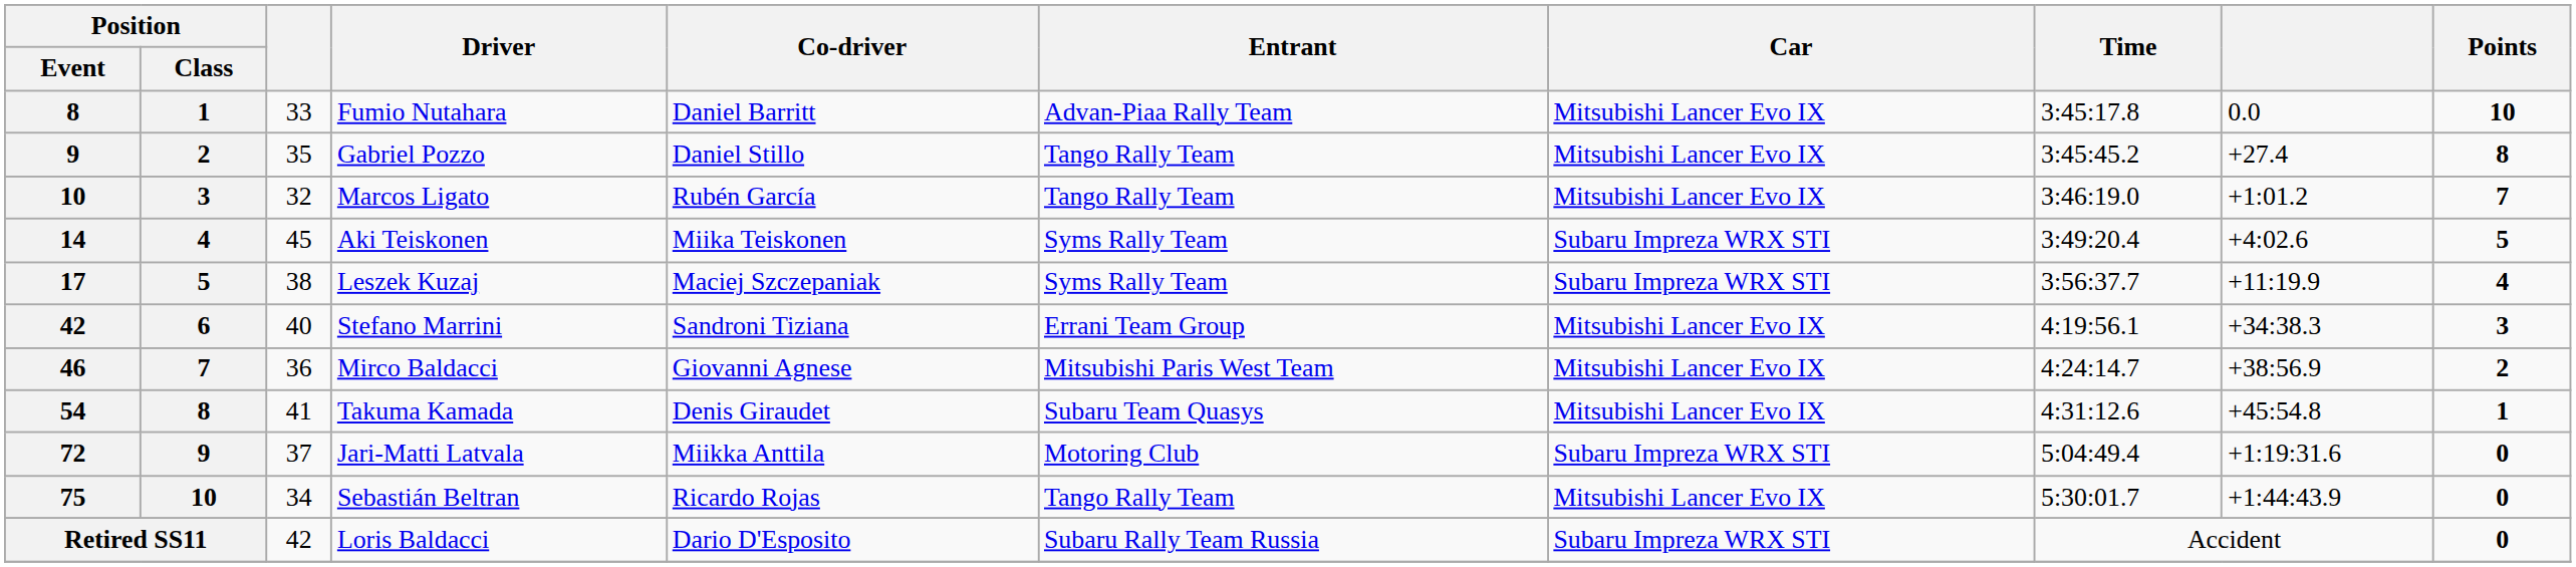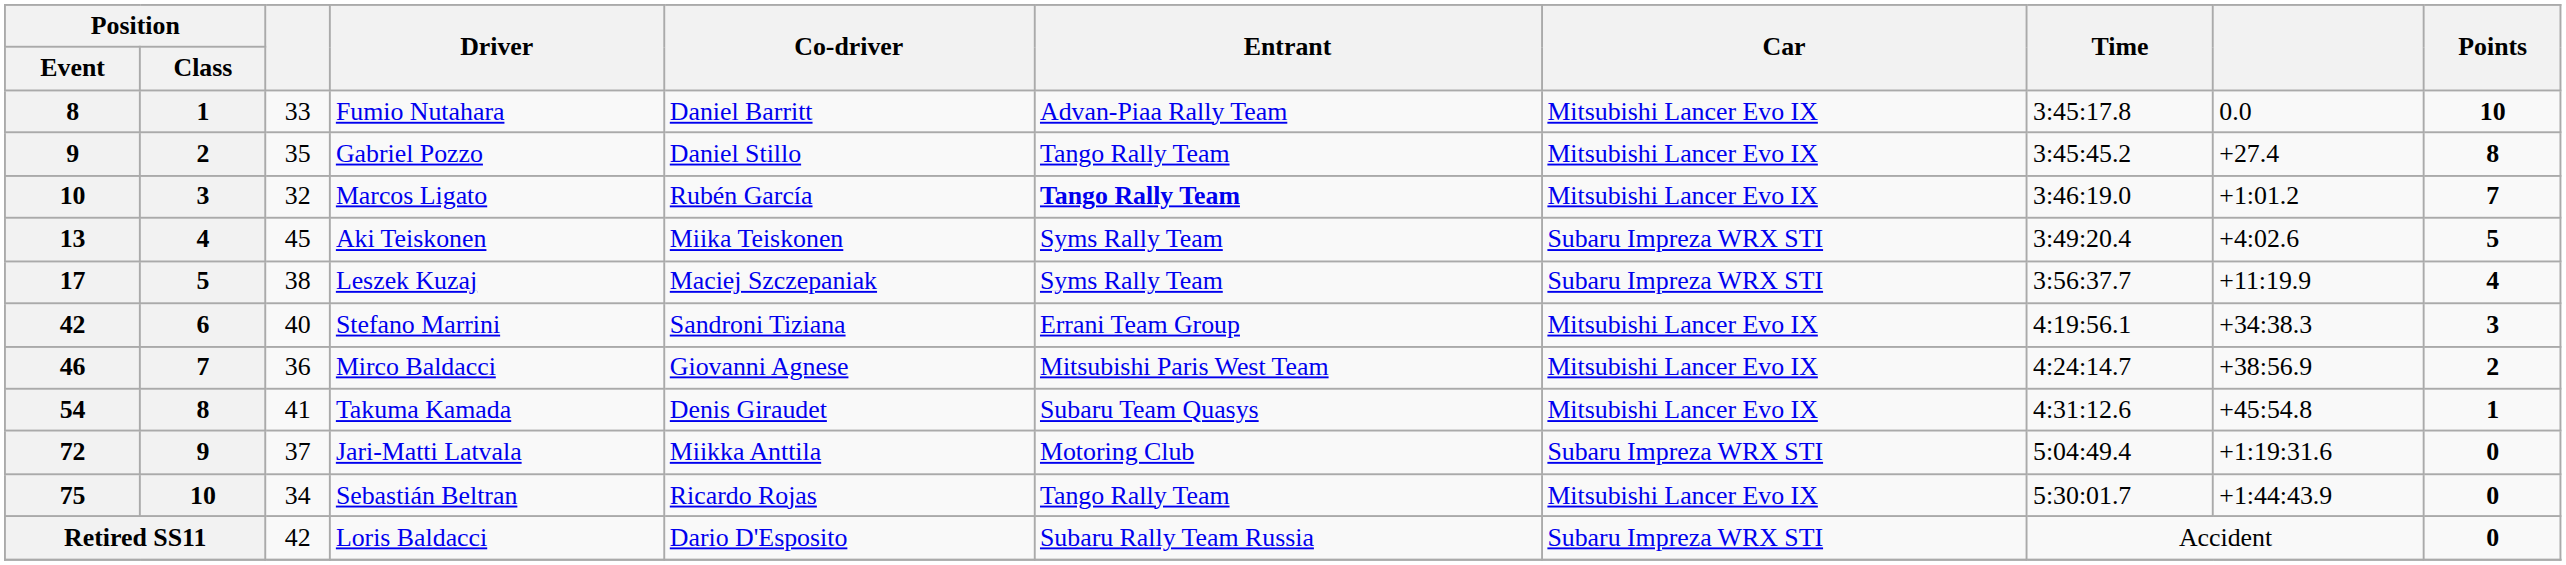 <table class="wikitable" width=85% style="font-size: 85%;">
 <tr>
 <th colspan="2">Position</th>
 <th rowspan="2"></th>
 <th rowspan="2">Driver</th>
 <th rowspan="2">Co-driver</th>
 <th rowspan="2">Entrant</th>
 <th rowspan="2">Car</th>
 <th rowspan="2">Time</th>
 <th rowspan="2"></th>
 <th rowspan="2">Points</th>
 </tr>
 <tr>
 <th>Event</th>
 <th>Class</th>
 </tr>
 <tr>
 <th>8</th>
 <th>1</th>
 <td align="center">33</td>
 <td> <a href='#'>Fumio Nutahara</a></td>
 <td> <a href='#'>Daniel Barritt</a></td>
 <td><a href='#'>Advan-Piaa Rally Team</a></td>
 <td><a href='#'>Mitsubishi Lancer Evo IX</a></td>
 <td>3:45:17.8</td>
 <td>0.0</td>
 <td align="center"><strong>10</strong></td>
 </tr>
 <tr>
 <th>9</th>
 <th>2</th>
 <td align="center">35</td>
 <td> <a href='#'>Gabriel Pozzo</a></td>
 <td> <a href='#'>Daniel Stillo</a></td>
 <td><a href='#'>Tango Rally Team</a></td>
 <td><a href='#'>Mitsubishi Lancer Evo IX</a></td>
 <td>3:45:45.2</td>
 <td>+27.4</td>
 <td align="center"><strong>8</strong></td>
 </tr>
 <tr>
 <th>10</th>
 <th>3</th>
 <td align="center">32</td>
 <td> <a href='#'>Marcos Ligato</a></td>
 <td> <a href='#'>Rubén García</a></td>
-<td><a href='#'>Tango Rally Team</a></td>
+<td><strong><a href='#'>Tango Rally Team</a></strong></td>
 <td><a href='#'>Mitsubishi Lancer Evo IX</a></td>
 <td>3:46:19.0</td>
 <td>+1:01.2</td>
 <td align="center"><strong>7</strong></td>
 </tr>
 <tr>
-<th>14</th>
+<th>13</th>
 <th>4</th>
 <td align="center">45</td>
 <td> <a href='#'>Aki Teiskonen</a></td>
 <td> <a href='#'>Miika Teiskonen</a></td>
 <td><a href='#'>Syms Rally Team</a></td>
 <td><a href='#'>Subaru Impreza WRX STI</a></td>
 <td>3:49:20.4</td>
 <td>+4:02.6</td>
 <td align="center"><strong>5</strong></td>
 </tr>
 <tr>
 <th>17</th>
 <th>5</th>
 <td align="center">38</td>
 <td> <a href='#'>Leszek Kuzaj</a></td>
 <td> <a href='#'>Maciej Szczepaniak</a></td>
 <td><a href='#'>Syms Rally Team</a></td>
 <td><a href='#'>Subaru Impreza WRX STI</a></td>
 <td>3:56:37.7</td>
 <td>+11:19.9</td>
 <td align="center"><strong>4</strong></td>
 </tr>
 <tr>
 <th>42</th>
 <th>6</th>
 <td align="center">40</td>
 <td> <a href='#'>Stefano Marrini</a></td>
 <td> <a href='#'>Sandroni Tiziana</a></td>
 <td><a href='#'>Errani Team Group</a></td>
 <td><a href='#'>Mitsubishi Lancer Evo IX</a></td>
 <td>4:19:56.1</td>
 <td>+34:38.3</td>
 <td align="center"><strong>3</strong></td>
 </tr>
 <tr>
 <th>46</th>
 <th>7</th>
 <td align="center">36</td>
 <td> <a href='#'>Mirco Baldacci</a></td>
 <td> <a href='#'>Giovanni Agnese</a></td>
 <td><a href='#'>Mitsubishi Paris West Team</a></td>
 <td><a href='#'>Mitsubishi Lancer Evo IX</a></td>
 <td>4:24:14.7</td>
 <td>+38:56.9</td>
 <td align="center"><strong>2</strong></td>
 </tr>
 <tr>
 <th>54</th>
 <th>8</th>
 <td align="center">41</td>
 <td> <a href='#'>Takuma Kamada</a></td>
 <td> <a href='#'>Denis Giraudet</a></td>
 <td><a href='#'>Subaru Team Quasys</a></td>
 <td><a href='#'>Mitsubishi Lancer Evo IX</a></td>
 <td>4:31:12.6</td>
 <td>+45:54.8</td>
 <td align="center"><strong>1</strong></td>
 </tr>
 <tr>
 <th>72</th>
 <th>9</th>
 <td align="center">37</td>
 <td> <a href='#'>Jari-Matti Latvala</a></td>
 <td> <a href='#'>Miikka Anttila</a></td>
 <td><a href='#'>Motoring Club</a></td>
 <td><a href='#'>Subaru Impreza WRX STI</a></td>
 <td>5:04:49.4</td>
 <td>+1:19:31.6</td>
 <td align="center"><strong>0</strong></td>
 </tr>
 <tr>
 <th>75</th>
 <th>10</th>
 <td align="center">34</td>
 <td> <a href='#'>Sebastián Beltran</a></td>
 <td> <a href='#'>Ricardo Rojas</a></td>
 <td><a href='#'>Tango Rally Team</a></td>
 <td><a href='#'>Mitsubishi Lancer Evo IX</a></td>
 <td>5:30:01.7</td>
 <td>+1:44:43.9</td>
 <td align="center"><strong>0</strong></td>
 </tr>
 <tr>
 <th colspan="2">Retired SS11</th>
 <td align="center">42</td>
 <td> <a href='#'>Loris Baldacci</a></td>
 <td> <a href='#'>Dario D'Esposito</a></td>
 <td><a href='#'>Subaru Rally Team Russia</a></td>
 <td><a href='#'>Subaru Impreza WRX STI</a></td>
 <td colspan="2" align="center">Accident</td>
 <td align="center"><strong>0</strong></td>
 </tr>
 <tr>
 </tr>
 </table>
